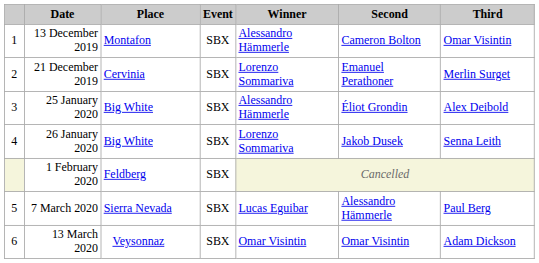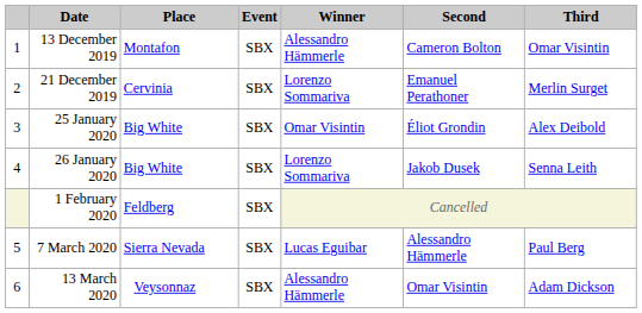 <table class="wikitable plainrowheaders" style="background:#fff; font-size:86%; line-height:16px; border:grey solid 1px; border-collapse:collapse;">
 <tr>
 <th scope="col" style="background:#ccc; width:30px;"></th>
 <th scope="col" style="background:#ccc; width:120px;">Date</th>
 <th scope="col" style="background:#ccc; width:180px;">Place</th>
 <th scope="col" style="background:#ccc; width:30px;">Event</th>
 <th scope="col" style="background:#ccc; width:185px;">Winner</th>
 <th scope="col" style="background:#ccc; width:185px;">Second</th>
 <th scope="col" style="background:#ccc; width:185px;">Third</th>
 </tr>
 <tr>
 <td align="center">1</td>
 <td align="right">13 December 2019</td>
 <td> <a href='#'>Montafon</a></td>
 <td align="center">SBX</td>
 <td> <a href='#'>Alessandro Hämmerle</a></td>
 <td> <a href='#'>Cameron Bolton</a></td>
 <td> <a href='#'>Omar Visintin</a></td>
 </tr>
 <tr>
 <td align="center">2</td>
 <td align="right">21 December 2019</td>
 <td> <a href='#'>Cervinia</a></td>
 <td align="center">SBX</td>
 <td> <a href='#'>Lorenzo Sommariva</a></td>
 <td> <a href='#'>Emanuel Perathoner</a></td>
 <td> <a href='#'>Merlin Surget</a></td>
 </tr>
 <tr>
 <td align="center">3</td>
 <td align="right">25 January 2020</td>
 <td> <a href='#'>Big White</a></td>
 <td align="center">SBX</td>
-<td> <a href='#'>Alessandro Hämmerle</a></td>
+<td> <a href='#'>Omar Visintin</a></td>
 <td> <a href='#'>Éliot Grondin</a></td>
 <td> <a href='#'>Alex Deibold</a></td>
 </tr>
 <tr>
 <td align="center">4</td>
 <td align="right">26 January 2020</td>
 <td> <a href='#'>Big White</a></td>
 <td align="center">SBX</td>
 <td> <a href='#'>Lorenzo Sommariva</a></td>
 <td> <a href='#'>Jakob Dusek</a></td>
 <td> <a href='#'>Senna Leith</a></td>
 </tr>
 <tr>
 <td bgcolor="F5F5DC"></td>
 <td align="right">1 February 2020</td>
 <td> <a href='#'>Feldberg</a></td>
 <td align="center">SBX</td>
 <td colspan=5 align=center bgcolor="F5F5DC" style=color:#696969><em>Cancelled</em></td>
 </tr>
 <tr>
 <td align="center">5</td>
 <td align="right">7 March 2020</td>
 <td> <a href='#'>Sierra Nevada</a></td>
 <td align="center">SBX</td>
 <td> <a href='#'>Lucas Eguibar</a></td>
 <td> <a href='#'>Alessandro Hämmerle</a></td>
 <td> <a href='#'>Paul Berg</a></td>
 </tr>
 <tr>
 <td align="center">6</td>
 <td align="right">13 March 2020</td>
 <td>   <a href='#'>Veysonnaz</a></td>
 <td align="center">SBX</td>
-<td> <a href='#'>Omar Visintin</a></td>
+<td> <a href='#'>Alessandro Hämmerle</a></td>
 <td> <a href='#'>Omar Visintin</a></td>
 <td> <a href='#'>Adam Dickson</a></td>
 </tr>
 </table>
